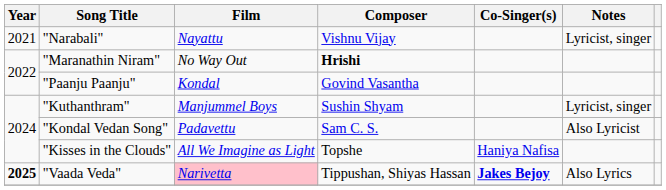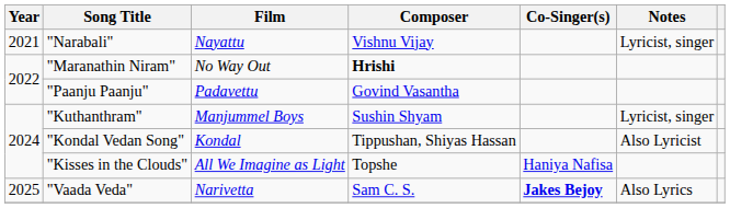 <table class="wikitable sortable">
 <tr>
 <th>Year</th>
 <th>Song Title</th>
 <th>Film</th>
 <th>Composer</th>
 <th>Co-Singer(s)</th>
 <th>Notes</th>
 <th></th>
 </tr>
 <tr>
 <td>2021</td>
 <td>"Narabali"</td>
 <td><em><a href='#'>Nayattu</a></em></td>
 <td><a href='#'>Vishnu Vijay</a></td>
 <td></td>
 <td>Lyricist, singer</td>
 <td></td>
 </tr>
 <tr>
 <td rowspan="2">2022</td>
 <td>"Maranathin Niram"</td>
 <td><em>No Way Out</em></td>
 <td><strong>Hrishi</strong></td>
 <td></td>
 <td></td>
 <td></td>
 </tr>
 <tr>
 <td>"Paanju Paanju"</td>
-<td><em><a href='#'>Kondal</a></em></td>
+<td><em> <a href='#'>Padavettu</a></em></td>
 <td><a href='#'>Govind Vasantha</a></td>
 <td></td>
 <td></td>
 <td></td>
 </tr>
 <tr>
 <td rowspan="3">2024</td>
 <td>"Kuthanthram"</td>
 <td><em><a href='#'>Manjummel Boys</a></em></td>
 <td><a href='#'>Sushin Shyam</a></td>
 <td></td>
 <td>Lyricist, singer</td>
 <td></td>
 </tr>
 <tr>
 <td>"Kondal Vedan Song"</td>
-<td><em> <a href='#'>Padavettu</a></em></td>
-<td><a href='#'>Sam C. S.</a></td>
+<td><em><a href='#'>Kondal</a></em></td>
+<td>Tippushan, Shiyas Hassan</td>
 <td></td>
 <td>Also Lyricist</td>
 <td></td>
 </tr>
 <tr>
 <td>"Kisses in the Clouds"</td>
 <td><em><a href='#'>All We Imagine as Light</a></em></td>
 <td>Topshe</td>
 <td><a href='#'>Haniya Nafisa</a></td>
 <td></td>
 <td></td>
 </tr>
 <tr>
-<td><strong>2025</strong></td>
+<td>2025</td>
 <td>"Vaada Veda"</td>
-<td style="background: pink;"><em><a href='#'>Narivetta</a></em></td>
-<td>Tippushan, Shiyas Hassan</td>
+<td><em><a href='#'>Narivetta</a></em></td>
+<td><a href='#'>Sam C. S.</a></td>
 <td><strong><a href='#'>Jakes Bejoy</a></strong></td>
 <td>Also Lyrics</td>
 <td></td>
 </tr>
 <tr>
 </tr>
 </table>
